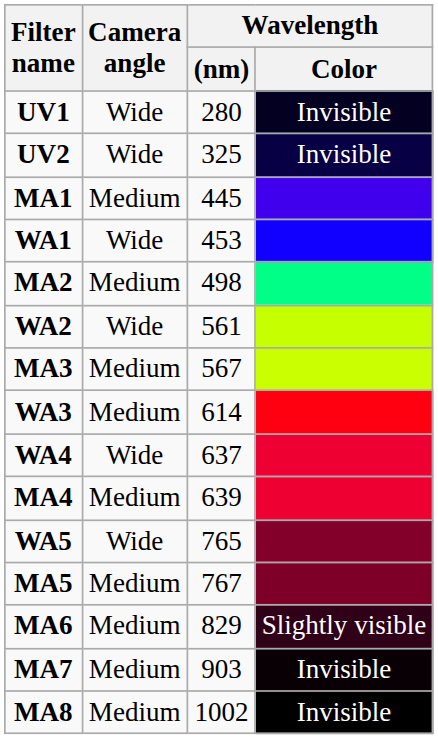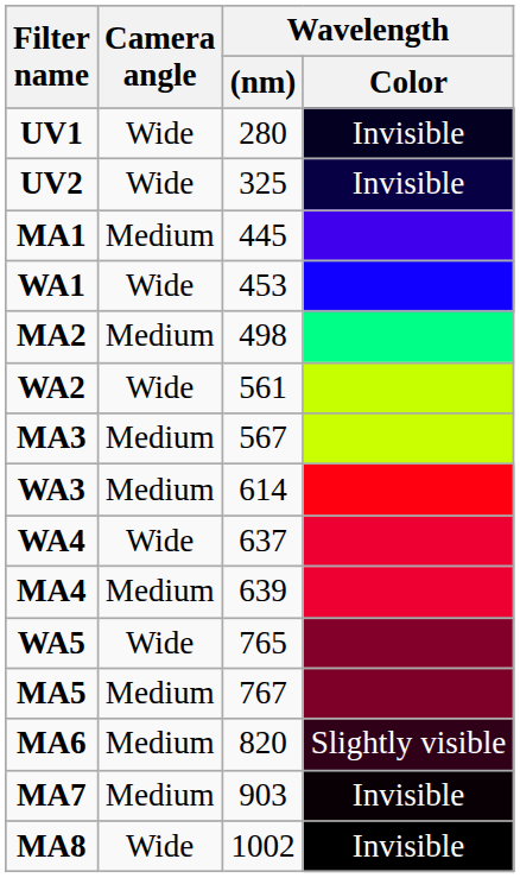 <table style="text-align:center;" class="wikitable sortable floatleft">
 <tr>
 <th scope="col" rowspan="2">Filter <br>name</th>
 <th scope="col" rowspan="2">Camera <br>angle</th>
 <th colspan="2">Wavelength</th>
 </tr>
 <tr>
 <th scope="col" data-sort-type="number">(nm)</th>
 <th scope="col" class="unsortable">Color</th>
 </tr>
 <tr>
 <td><strong>UV1</strong></td>
 <td>Wide</td>
 <td>280</td>
 <td style="background:#040022; color:white;">Invisible</td>
 </tr>
 <tr>
 <td><strong>UV2</strong></td>
 <td>Wide</td>
 <td>325</td>
 <td style="background:#080044; color:white;">Invisible</td>
 </tr>
 <tr>
 <td><strong>MA1</strong></td>
 <td>Medium</td>
 <td>445</td>
 <td style="background:#4000ee;"></td>
 </tr>
 <tr>
 <td><strong>WA1</strong></td>
 <td>Wide</td>
 <td>453</td>
 <td style="background:#1100ff;"></td>
 </tr>
 <tr>
 <td><strong>MA2</strong></td>
 <td>Medium</td>
 <td>498</td>
 <td style="background:#00ff87;"></td>
 </tr>
 <tr>
 <td><strong>WA2</strong></td>
 <td>Wide</td>
 <td>561</td>
 <td style="background:#c6ff00;"></td>
 </tr>
 <tr>
 <td><strong>MA3</strong></td>
 <td>Medium</td>
 <td>567</td>
 <td style="background:#c9ff00;"></td>
 </tr>
 <tr>
 <td><strong>WA3</strong></td>
 <td>Medium</td>
 <td>614</td>
 <td style="background:#ff0011;"></td>
 </tr>
 <tr>
 <td><strong>WA4</strong></td>
 <td>Wide</td>
 <td>637</td>
 <td style="background:#ee0033;"></td>
 </tr>
 <tr>
 <td><strong>MA4</strong></td>
 <td>Medium</td>
 <td>639</td>
 <td style="background:#ee0033;"></td>
 </tr>
 <tr>
 <td><strong>WA5</strong></td>
 <td>Wide</td>
 <td>765</td>
 <td style="background:#82002A;"></td>
 </tr>
 <tr>
 <td><strong>MA5</strong></td>
 <td>Medium</td>
 <td>767</td>
 <td style="background:#7e0028;"></td>
 </tr>
 <tr>
 <td><strong>MA6</strong></td>
 <td>Medium</td>
-<td>829</td>
+<td>820</td>
 <td style="background:#300018; color:white;">Slightly visible</td>
 </tr>
 <tr>
 <td><strong>MA7</strong></td>
 <td>Medium</td>
 <td>903</td>
 <td style="background:#080004; color:white;">Invisible</td>
 </tr>
 <tr>
 <td><strong>MA8</strong></td>
-<td>Medium</td>
+<td>Wide</td>
 <td>1002</td>
 <td style="background:#000000; color:white;">Invisible</td>
 </tr>
 </table>
